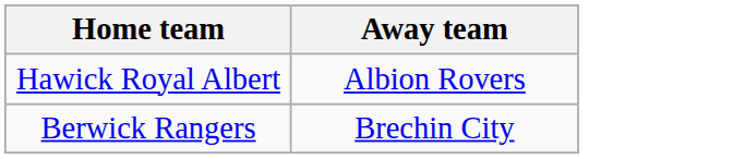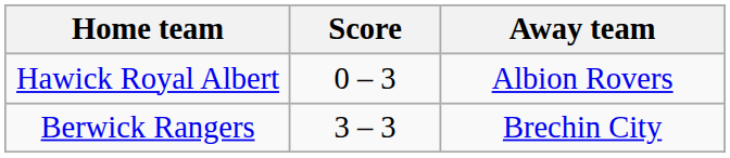 <table class="wikitable" style="text-align: center">
 <tr>
 <th width=140>Home team</th>
+<th width=70>Score</th>
 <th width=140>Away team</th>
 </tr>
 <tr>
 <td><a href='#'>Hawick Royal Albert</a></td>
+<td>0 – 3</td>
 <td><a href='#'>Albion Rovers</a></td>
 </tr>
 <tr>
 <td><a href='#'>Berwick Rangers</a></td>
+<td>3 – 3</td>
 <td><a href='#'>Brechin City</a></td>
 </tr>
 </table>
